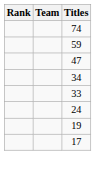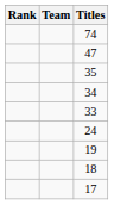 <table class="wikitable sortable" style="text-align:center">
 <tr>
 <th>Rank</th>
 <th>Team</th>
 <th>Titles</th>
 </tr>
 <tr>
 <td></td>
 <td style=><em></em></td>
 <td>74</td>
 </tr>
 <tr>
 <td></td>
 <td style=><strong></strong></td>
-<td>59</td>
+<td>47</td>
 </tr>
 <tr>
 <td></td>
-<td style=><strong></strong></td>
-<td>47</td>
+<td style=><em></em></td>
+<td>35</td>
 </tr>
 <tr>
 <td></td>
 <td style=><strong></strong></td>
 <td>34</td>
 </tr>
 <tr>
 <td></td>
 <td style=><em></em></td>
 <td>33</td>
 </tr>
 <tr>
 <td></td>
 <td style=><strong></strong></td>
 <td>24</td>
 </tr>
 <tr>
 <td></td>
 <td style=><strong></strong></td>
 <td>19</td>
 </tr>
 <tr>
 <td></td>
 <td style=><strong></strong></td>
+<td>18</td>
+</tr>
+<tr>
+<td></td>
+<td style=><strong></strong></td>
 <td>17</td>
 </tr>
 </table>
